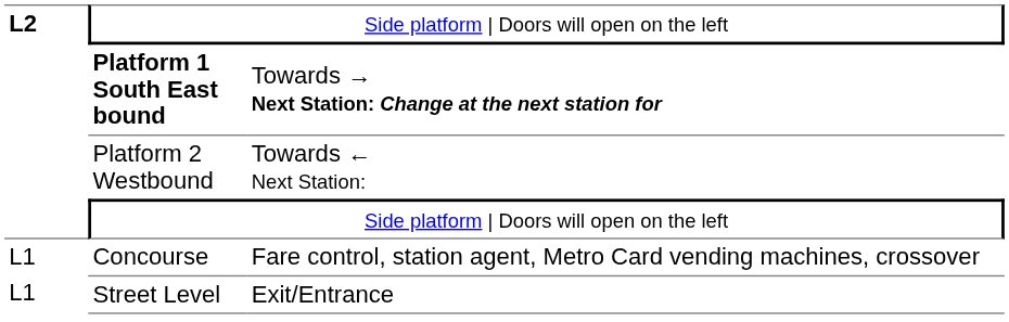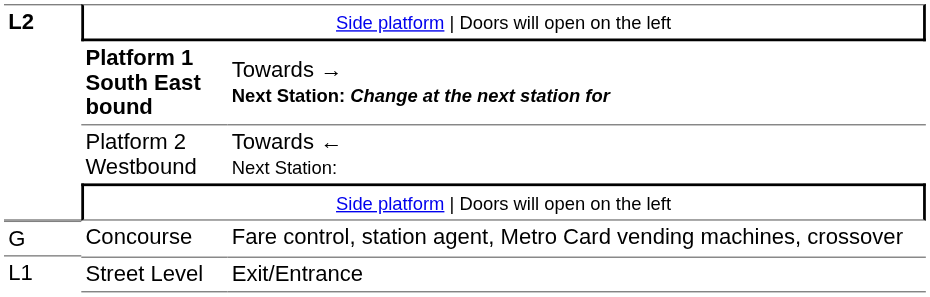 <table border=0 cellspacing=0 cellpadding=3>
 <tr>
 <td style="border-top:solid 1px grey;border-bottom:solid 1px grey;" width=50 rowspan=4 valign=top><strong>L2</strong></td>
 <td style="border-top:solid 1px grey;border-right:solid 2px black;border-left:solid 2px black;border-bottom:solid 2px black;text-align:center;" colspan=2><small><a href='#'>Side platform</a> | Doors will open on the left </small></td>
 </tr>
 <tr>
 <td style="border-bottom:solid 1px grey;" width=100><span><strong>Platform 1</strong><br><strong>South East bound</strong></span></td>
 <td style="border-bottom:solid 1px grey;" width=500>Towards → <br><small><strong>Next Station:</strong> </small> <small><strong><em>Change at the next station for <strong><em></small></td>
 </tr>
 <tr>
 <td><span></strong>Platform 2<strong><br></strong>Westbound<strong></span></td>
 <td><span></span>Towards ← <br><small></strong>Next Station:<strong> </small></td>
 </tr>
 <tr>
 <td style="border-top:solid 2px black;border-right:solid 2px black;border-left:solid 2px black;border-bottom:solid 1px grey;text-align:center;" colspan=2><small><a href='#'>Side platform</a> | Doors will open on the left </small></td>
 </tr>
 <tr>
-<td valign=top></strong>L1<strong></td>
+<td style="border-bottom:solid 1px grey;border-top:solid 1px grey;" width=50 valign=top></strong>G<strong></td>
 <td valign=top>Concourse</td>
 <td valign=top>Fare control, station agent, Metro Card vending machines, crossover</td>
 </tr>
 <tr>
 <td valign=top></strong>L1<strong></td>
 <td style="border-top:solid 1px grey;border-bottom:solid 1px grey;" width=100 valign=top>Street Level</td>
 <td style="border-top:solid 1px grey;border-bottom:solid 1px grey;" width=500 valign=top>Exit/Entrance</td>
 </tr>
 </table>
